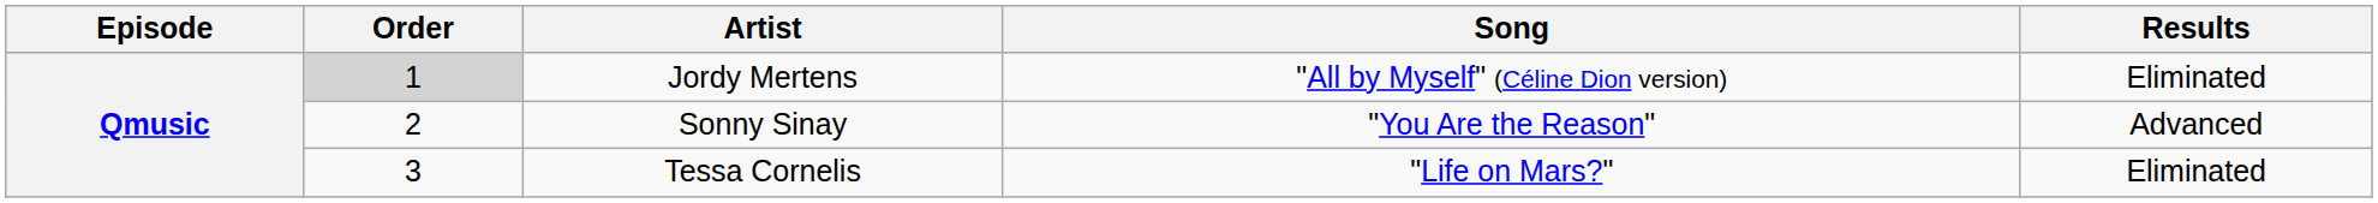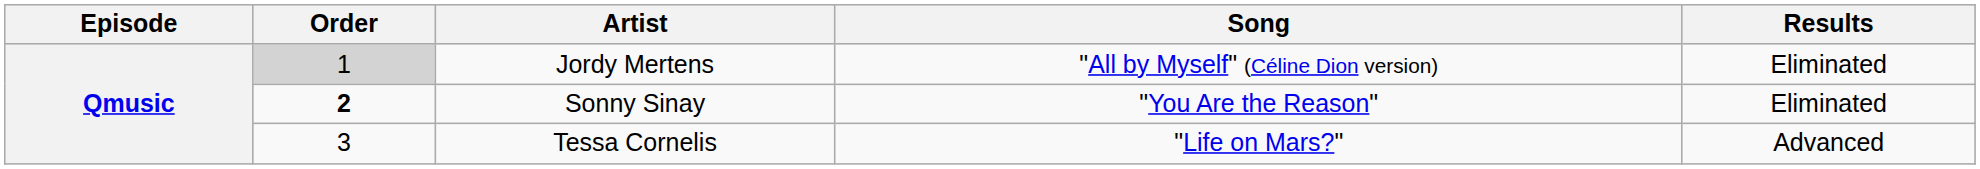 <table class="wikitable" style="text-align:center; width:100%">
 <tr>
 <th>Episode</th>
 <th>Order</th>
 <th>Artist</th>
 <th>Song</th>
 <th>Results</th>
 </tr>
 <tr>
 <th rowspan="3"><a href='#'>Qmusic</a></th>
 <td style="background: lightgrey;">1</td>
 <td>Jordy Mertens</td>
 <td>"<a href='#'>All by Myself</a>" <small>(<a href='#'>Céline Dion</a> version)</small></td>
 <td>Eliminated</td>
 </tr>
 <tr>
-<td>2</td>
+<td><strong>2</strong></td>
 <td>Sonny Sinay</td>
 <td>"<a href='#'>You Are the Reason</a>"</td>
-<td>Advanced</td>
+<td>Eliminated</td>
 </tr>
 <tr>
 <td>3</td>
 <td>Tessa Cornelis</td>
 <td>"<a href='#'>Life on Mars?</a>"</td>
-<td>Eliminated</td>
+<td>Advanced</td>
 </tr>
 </table>
